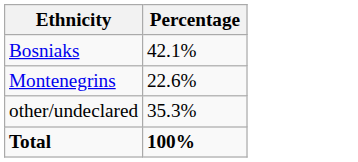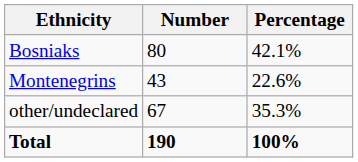 <table class="wikitable">
 <tr>
 <th width="100px">Ethnicity</th>
+<th width="80px">Number</th>
 <th width="80px">Percentage</th>
 </tr>
 <tr>
 <td><a href='#'>Bosniaks</a></td>
+<td>80</td>
 <td>42.1%</td>
 </tr>
 <tr>
 <td><a href='#'>Montenegrins</a></td>
+<td>43</td>
 <td>22.6%</td>
 </tr>
 <tr>
 <td>other/undeclared</td>
+<td>67</td>
 <td>35.3%</td>
 </tr>
 <tr>
 <td><strong>Total</strong></td>
+<td><strong>190</strong></td>
 <td><strong>100%</strong></td>
 </tr>
 </table>
